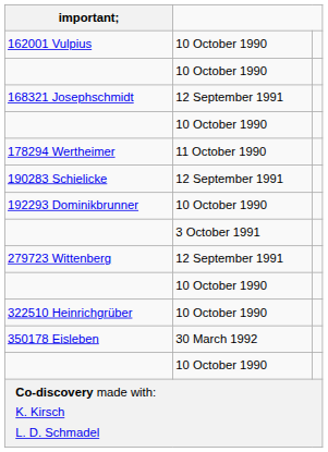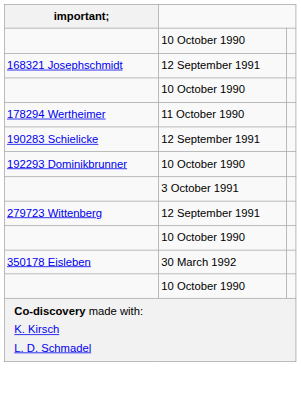 <table class="wikitable" style="font-size: 89%; float: left; width: 26em; margin-right: 1em; line-height: 1.65em">
 <tr>
 <th>important;</th>
-</tr>
-<tr>
-<td><a href='#'>162001 Vulpius</a></td>
-<td>10 October 1990</td>
-<td><small></small> </td>
 </tr>
 <tr>
 <td></td>
 <td>10 October 1990</td>
 <td><small></small> </td>
 </tr>
 <tr>
 <td><a href='#'>168321 Josephschmidt</a></td>
 <td>12 September 1991</td>
 <td><small></small> </td>
 </tr>
 <tr>
 <td></td>
 <td>10 October 1990</td>
 <td><small></small> </td>
 </tr>
 <tr>
 <td><a href='#'>178294 Wertheimer</a></td>
 <td>11 October 1990</td>
 <td><small></small> </td>
 </tr>
 <tr>
 <td><a href='#'>190283 Schielicke</a></td>
 <td>12 September 1991</td>
 <td><small></small> </td>
 </tr>
 <tr>
 <td><a href='#'>192293 Dominikbrunner</a></td>
 <td>10 October 1990</td>
 <td><small></small> </td>
 </tr>
 <tr>
 <td></td>
 <td>3 October 1991</td>
 <td><small></small> </td>
 </tr>
 <tr>
 <td><a href='#'>279723 Wittenberg</a></td>
 <td>12 September 1991</td>
 <td><small></small> </td>
 </tr>
 <tr>
 <td></td>
 <td>10 October 1990</td>
 <td><small></small> </td>
 </tr>
 <tr>
-<td><a href='#'>322510 Heinrichgrüber</a></td>
-<td>10 October 1990</td>
-<td><small></small> </td>
-</tr>
-<tr>
 <td><a href='#'>350178 Eisleben</a></td>
 <td>30 March 1992</td>
 <td><small></small></td>
 </tr>
 <tr>
 <td></td>
 <td>10 October 1990</td>
 <td><small></small> </td>
 </tr>
 <tr>
 <th colspan=3 style="font-weight: normal; text-align: left; padding: 4px 12px;"><strong>Co-discovery</strong> made with:<br> <a href='#'>K. Kirsch</a><br> <a href='#'>L. D. Schmadel</a></th>
 </tr>
 </table>
